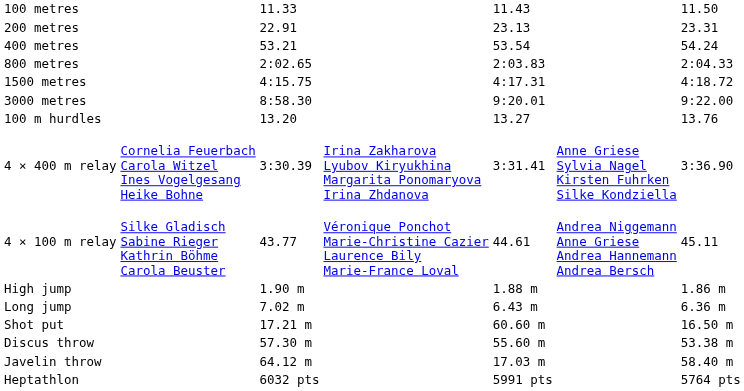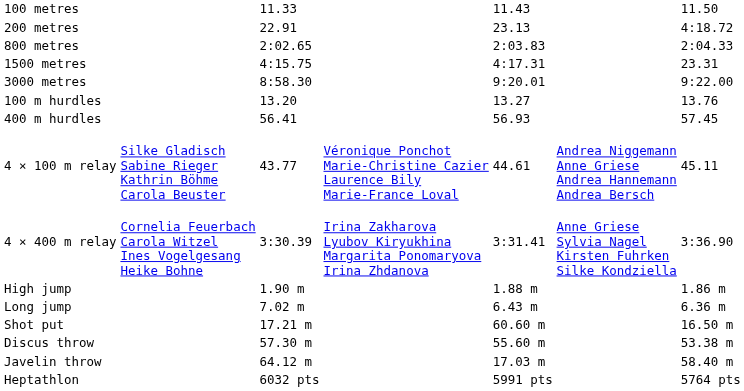 <table>
 <tr>
 <td>100 metres</td>
 <td></td>
 <td>11.33</td>
 <td></td>
 <td>11.43</td>
 <td></td>
 <td>11.50</td>
 </tr>
 <tr>
 <td>200 metres</td>
 <td></td>
 <td>22.91</td>
 <td></td>
 <td>23.13</td>
 <td></td>
-<td>23.31</td>
-</tr>
-<tr>
-<td>400 metres</td>
-<td></td>
-<td>53.21</td>
-<td></td>
-<td>53.54</td>
-<td></td>
-<td>54.24</td>
+<td>4:18.72</td>
 </tr>
 <tr>
 <td>800 metres</td>
 <td></td>
 <td>2:02.65</td>
 <td></td>
 <td>2:03.83</td>
 <td></td>
 <td>2:04.33</td>
 </tr>
 <tr>
 <td>1500 metres</td>
 <td></td>
 <td>4:15.75</td>
 <td></td>
 <td>4:17.31</td>
 <td></td>
-<td>4:18.72</td>
+<td>23.31</td>
 </tr>
 <tr>
 <td>3000 metres</td>
 <td></td>
 <td>8:58.30</td>
 <td></td>
 <td>9:20.01</td>
 <td></td>
 <td>9:22.00</td>
 </tr>
 <tr>
 <td>100 m hurdles</td>
 <td></td>
 <td>13.20</td>
 <td></td>
 <td>13.27</td>
 <td></td>
 <td>13.76</td>
 </tr>
 <tr>
-<td>4 × 400 m relay</td>
-<td><br><a href='#'>Cornelia Feuerbach</a><br><a href='#'>Carola Witzel</a><br><a href='#'>Ines Vogelgesang</a><br><a href='#'>Heike Bohne</a></td>
-<td>3:30.39</td>
-<td><br><a href='#'>Irina Zakharova</a><br><a href='#'>Lyubov Kiryukhina</a><br><a href='#'>Margarita Ponomaryova</a><br><a href='#'>Irina Zhdanova</a></td>
-<td>3:31.41</td>
-<td><br><a href='#'>Anne Griese</a><br><a href='#'>Sylvia Nagel</a><br><a href='#'>Kirsten Fuhrken</a><br><a href='#'>Silke Kondziella</a></td>
-<td>3:36.90</td>
+<td>400 m hurdles</td>
+<td></td>
+<td>56.41</td>
+<td></td>
+<td>56.93</td>
+<td></td>
+<td>57.45</td>
 </tr>
 <tr>
 <td>4 × 100 m relay</td>
 <td><br><a href='#'>Silke Gladisch</a><br><a href='#'>Sabine Rieger</a><br><a href='#'>Kathrin Böhme</a><br><a href='#'>Carola Beuster</a></td>
 <td>43.77</td>
 <td><br><a href='#'>Véronique Ponchot</a><br><a href='#'>Marie-Christine Cazier</a><br><a href='#'>Laurence Bily</a><br><a href='#'>Marie-France Loval</a></td>
 <td>44.61</td>
 <td><br><a href='#'>Andrea Niggemann</a><br><a href='#'>Anne Griese</a><br><a href='#'>Andrea Hannemann</a><br><a href='#'>Andrea Bersch</a></td>
 <td>45.11</td>
+</tr>
+<tr>
+<td>4 × 400 m relay</td>
+<td><br><a href='#'>Cornelia Feuerbach</a><br><a href='#'>Carola Witzel</a><br><a href='#'>Ines Vogelgesang</a><br><a href='#'>Heike Bohne</a></td>
+<td>3:30.39</td>
+<td><br><a href='#'>Irina Zakharova</a><br><a href='#'>Lyubov Kiryukhina</a><br><a href='#'>Margarita Ponomaryova</a><br><a href='#'>Irina Zhdanova</a></td>
+<td>3:31.41</td>
+<td><br><a href='#'>Anne Griese</a><br><a href='#'>Sylvia Nagel</a><br><a href='#'>Kirsten Fuhrken</a><br><a href='#'>Silke Kondziella</a></td>
+<td>3:36.90</td>
 </tr>
 <tr>
 <td>High jump</td>
 <td></td>
 <td>1.90 m</td>
 <td></td>
 <td>1.88 m</td>
 <td></td>
 <td>1.86 m</td>
 </tr>
 <tr>
 <td>Long jump</td>
 <td></td>
 <td>7.02 m</td>
 <td></td>
 <td>6.43 m</td>
 <td></td>
 <td>6.36 m</td>
 </tr>
 <tr>
 <td>Shot put</td>
 <td></td>
 <td>17.21 m</td>
 <td></td>
 <td>60.60 m</td>
 <td></td>
 <td>16.50 m</td>
 </tr>
 <tr>
 <td>Discus throw</td>
 <td></td>
 <td>57.30 m</td>
 <td></td>
 <td>55.60 m</td>
 <td></td>
 <td>53.38 m</td>
 </tr>
 <tr>
 <td>Javelin throw</td>
 <td></td>
 <td>64.12 m</td>
 <td></td>
 <td>17.03 m</td>
 <td></td>
 <td>58.40 m</td>
 </tr>
 <tr>
 <td>Heptathlon</td>
 <td></td>
 <td>6032 pts</td>
 <td></td>
 <td>5991 pts</td>
 <td></td>
 <td>5764 pts</td>
 </tr>
 </table>
